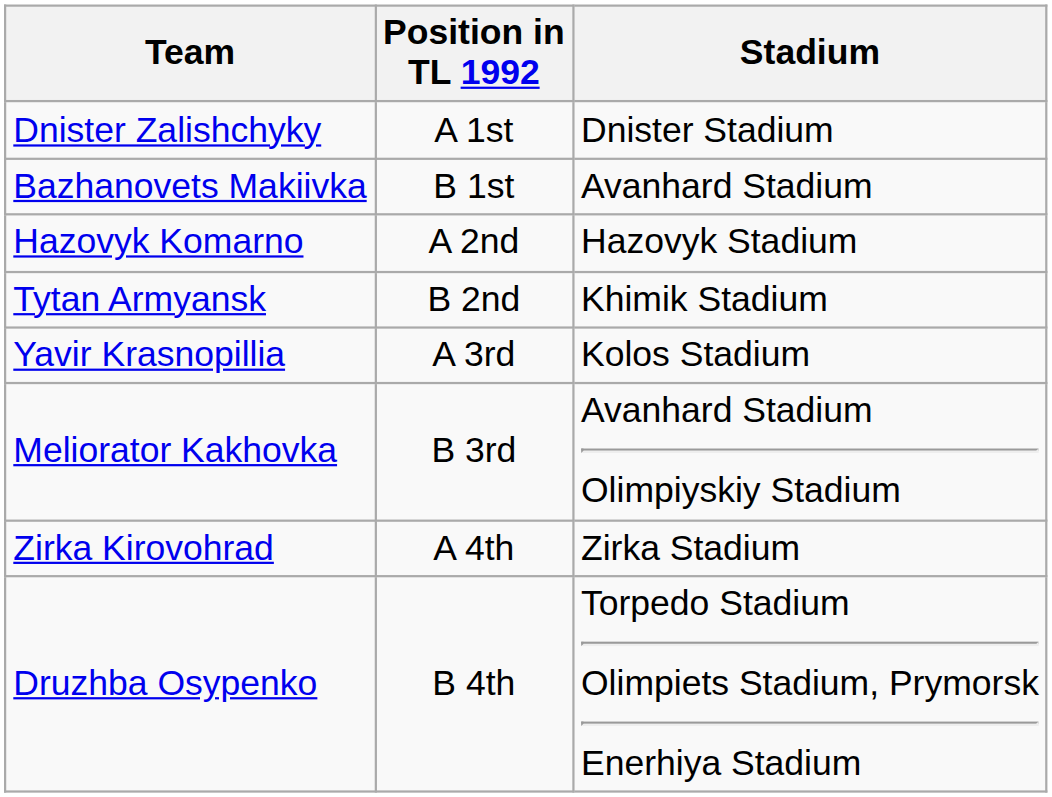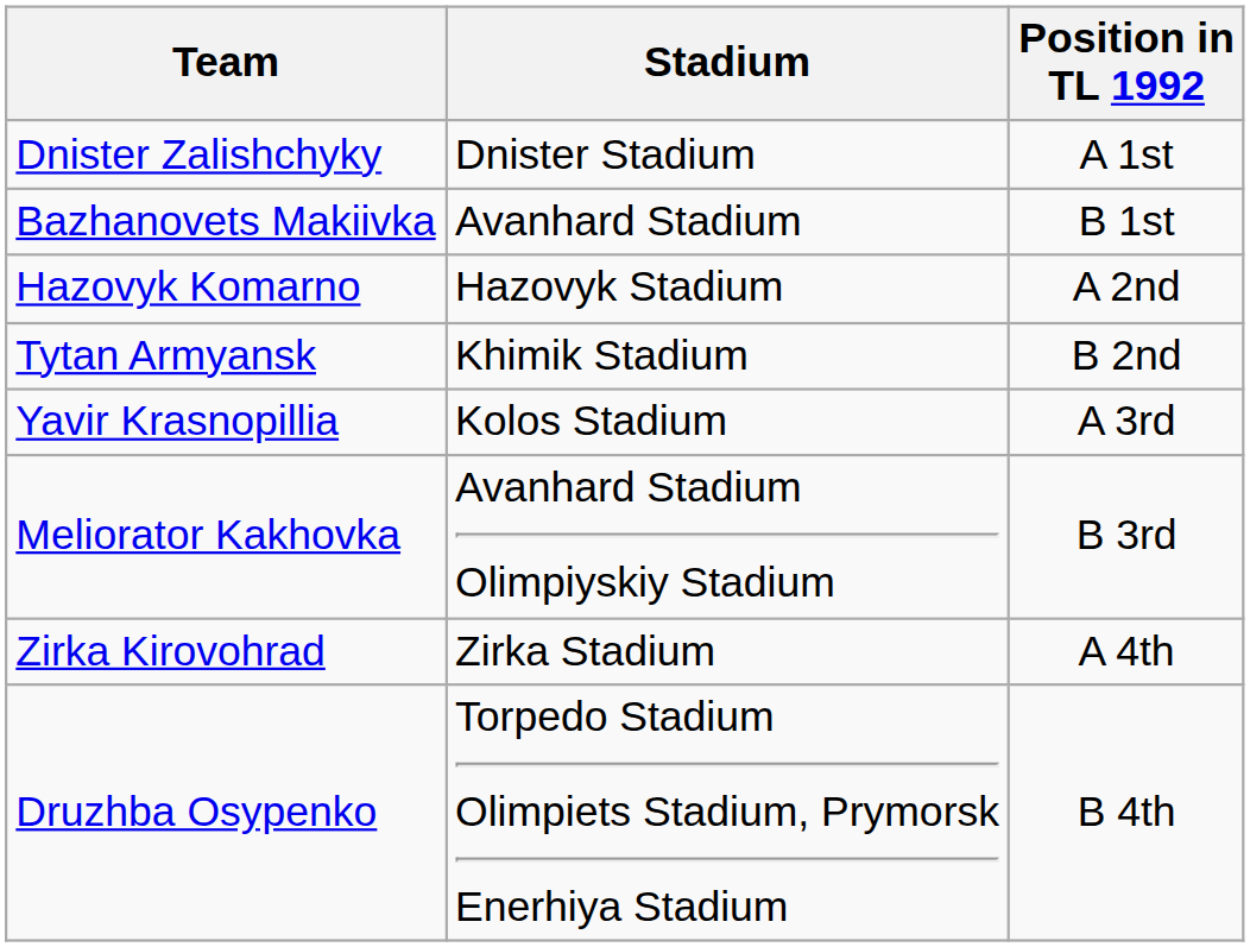 <table class="wikitable sortable" style="text-align: left; float:left; margin-right:1em;">
 <tr>
 <th>Team</th>
+<th>Stadium</th>
 <th>Position in<br>TL <a href='#'>1992</a></th>
-<th>Stadium</th>
 </tr>
 <tr>
 <td><a href='#'>Dnister Zalishchyky</a></td>
+<td>Dnister Stadium</td>
 <td align="center">A 1st</td>
-<td>Dnister Stadium</td>
 </tr>
 <tr>
 <td><a href='#'>Bazhanovets Makiivka</a></td>
+<td>Avanhard Stadium</td>
 <td align="center">B 1st</td>
-<td>Avanhard Stadium</td>
 </tr>
 <tr>
 <td><a href='#'>Hazovyk Komarno</a></td>
+<td>Hazovyk Stadium</td>
 <td align="center">A 2nd</td>
-<td>Hazovyk Stadium</td>
 </tr>
 <tr>
 <td><a href='#'>Tytan Armyansk</a></td>
+<td>Khimik Stadium</td>
 <td align="center">B 2nd</td>
-<td>Khimik Stadium</td>
 </tr>
 <tr>
 <td><a href='#'>Yavir Krasnopillia</a></td>
+<td>Kolos Stadium</td>
 <td align="center">A 3rd</td>
-<td>Kolos Stadium</td>
 </tr>
 <tr>
 <td><a href='#'>Meliorator Kakhovka</a></td>
+<td>Avanhard Stadium<hr>Olimpiyskiy Stadium</td>
 <td align="center">B 3rd</td>
-<td>Avanhard Stadium<hr>Olimpiyskiy Stadium</td>
 </tr>
 <tr>
 <td><a href='#'>Zirka Kirovohrad</a></td>
+<td>Zirka Stadium</td>
 <td align="center">A 4th</td>
-<td>Zirka Stadium</td>
 </tr>
 <tr>
 <td><a href='#'>Druzhba Osypenko</a></td>
+<td>Torpedo Stadium<hr>Olimpiets Stadium, Prymorsk<hr>Enerhiya Stadium</td>
 <td align="center">B 4th</td>
-<td>Torpedo Stadium<hr>Olimpiets Stadium, Prymorsk<hr>Enerhiya Stadium</td>
 </tr>
 </table>
